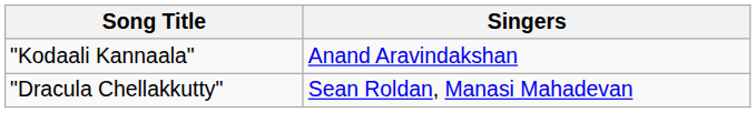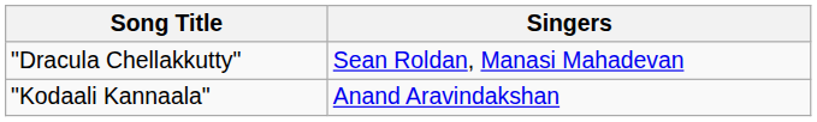 <table class="wikitable" style="width:35%;">
 <tr>
 <th>Song Title</th>
 <th>Singers</th>
 </tr>
 <tr>
+<td>"Dracula Chellakkutty"</td>
+<td><a href='#'>Sean Roldan</a>, <a href='#'>Manasi Mahadevan</a></td>
+</tr>
+<tr>
 <td>"Kodaali Kannaala"</td>
 <td><a href='#'>Anand Aravindakshan</a></td>
 </tr>
-<tr>
-<td>"Dracula Chellakkutty"</td>
-<td><a href='#'>Sean Roldan</a>, <a href='#'>Manasi Mahadevan</a></td>
-</tr>
 </table>
